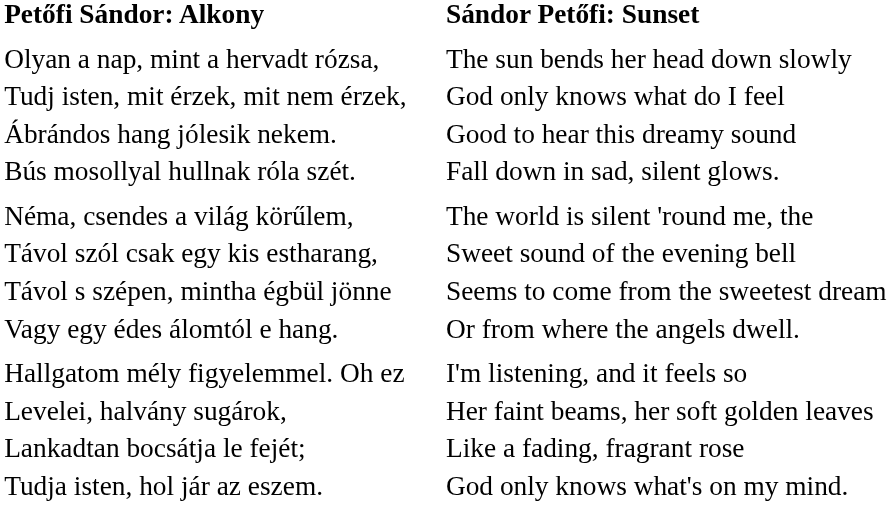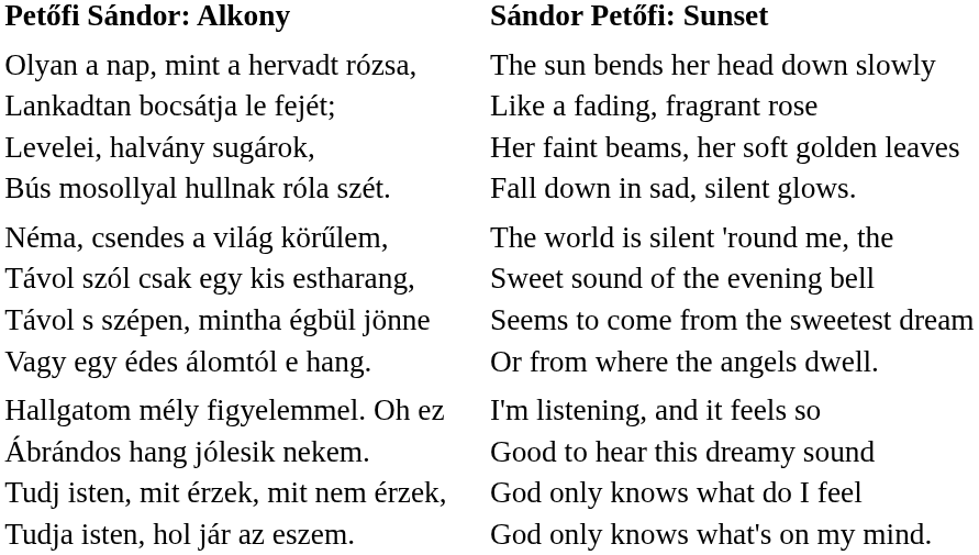 <table>
 <tr>
 <td><strong>Petőfi Sándor: Alkony</strong></td>
 <td width=15></td>
 <td><strong>Sándor Petőfi: Sunset</strong></td>
 </tr>
 <tr>
 <td></td>
 <td></td>
 <td></td>
 </tr>
 <tr>
 <td>Olyan a nap, mint a hervadt rózsa,</td>
 <td></td>
 <td>The sun bends her head down slowly</td>
 </tr>
 <tr>
-<td>Tudj isten, mit érzek, mit nem érzek,</td>
+<td>Lankadtan bocsátja le fejét;</td>
 <td></td>
-<td>God only knows what do I feel</td>
+<td>Like a fading, fragrant rose</td>
 </tr>
 <tr>
-<td>Ábrándos hang jólesik nekem.</td>
+<td>Levelei, halvány sugárok,</td>
 <td></td>
-<td>Good to hear this dreamy sound</td>
+<td>Her faint beams, her soft golden leaves</td>
 </tr>
 <tr>
 <td>Bús mosollyal hullnak róla szét.</td>
 <td></td>
 <td>Fall down in sad, silent glows.</td>
 </tr>
 <tr>
 <td></td>
 <td></td>
 <td></td>
 </tr>
 <tr>
 <td>Néma, csendes a világ körűlem,</td>
 <td></td>
 <td>The world is silent 'round me, the</td>
 </tr>
 <tr>
 <td>Távol szól csak egy kis estharang,</td>
 <td></td>
 <td>Sweet sound of the evening bell</td>
 </tr>
 <tr>
 <td>Távol s szépen, mintha égbül jönne</td>
 <td></td>
 <td>Seems to come from the sweetest dream</td>
 </tr>
 <tr>
 <td>Vagy egy édes álomtól e hang.</td>
 <td></td>
 <td>Or from where the angels dwell.</td>
 </tr>
 <tr>
 <td></td>
 <td></td>
 <td></td>
 </tr>
 <tr>
 <td>Hallgatom mély figyelemmel. Oh ez</td>
 <td></td>
 <td>I'm listening, and it feels so</td>
 </tr>
 <tr>
-<td>Levelei, halvány sugárok,</td>
+<td>Ábrándos hang jólesik nekem.</td>
 <td></td>
-<td>Her faint beams, her soft golden leaves</td>
+<td>Good to hear this dreamy sound</td>
 </tr>
 <tr>
-<td>Lankadtan bocsátja le fejét;</td>
+<td>Tudj isten, mit érzek, mit nem érzek,</td>
 <td></td>
-<td>Like a fading, fragrant rose</td>
+<td>God only knows what do I feel</td>
 </tr>
 <tr>
 <td>Tudja isten, hol jár az eszem.</td>
 <td></td>
 <td>God only knows what's on my mind.</td>
 </tr>
 <tr>
 </tr>
 </table>
